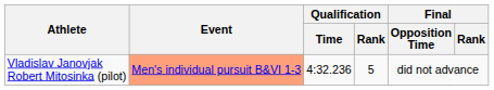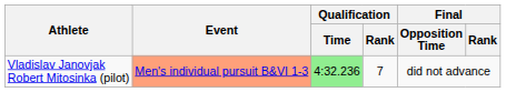 <table class=wikitable style="font-size:90%">
 <tr>
 <th rowspan="2">Athlete</th>
 <th rowspan="2">Event</th>
 <th colspan="2">Qualification</th>
 <th colspan="2">Final</th>
 </tr>
 <tr>
 <th>Time</th>
 <th>Rank</th>
 <th>Opposition<br>Time</th>
 <th>Rank</th>
 </tr>
 <tr>
 <td><a href='#'>Vladislav Janovjak</a><br> <a href='#'>Robert Mitosinka</a> (pilot)</td>
 <td style="background: lightsalmon;"><a href='#'>Men's individual pursuit B&VI 1-3</a></td>
-<td align="center">4:32.236</td>
-<td align="center">5</td>
+<td align="center" style="background: lightgreen;">4:32.236</td>
+<td align="center">7</td>
 <td align="center" colspan="2">did not advance</td>
 </tr>
 </table>
